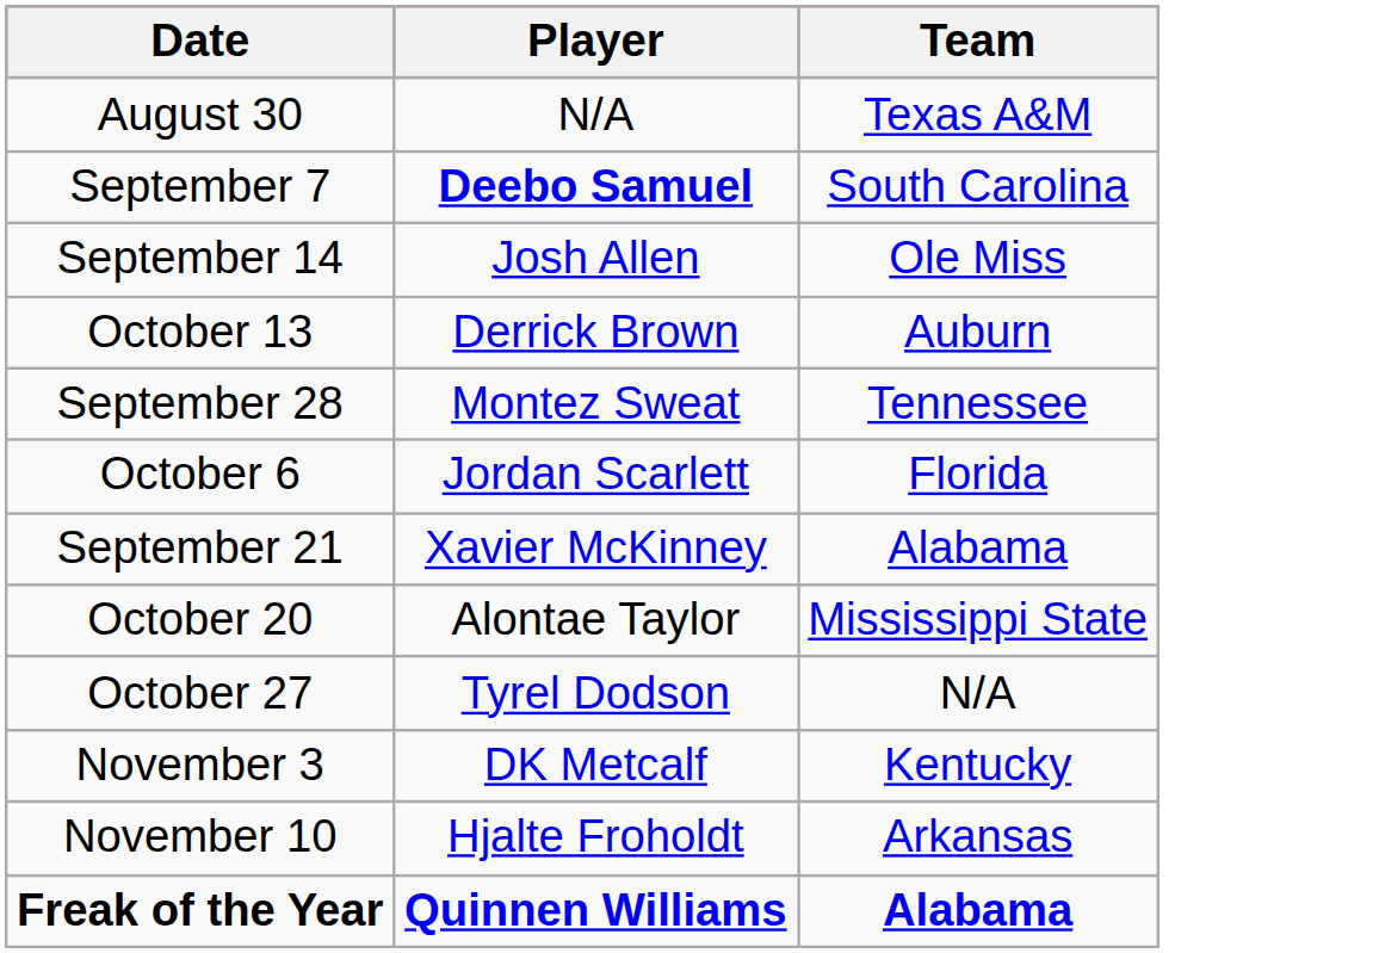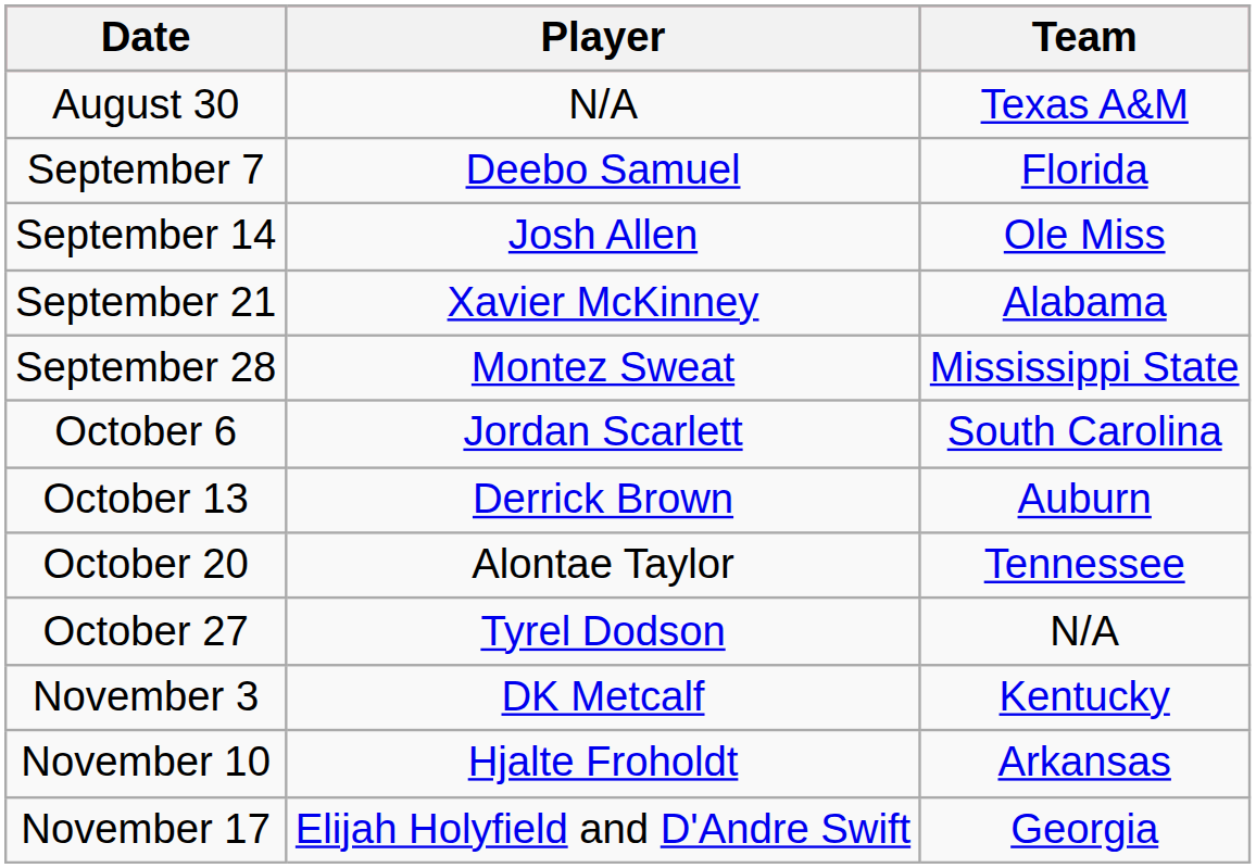 <table class="wikitable" style="text-align:center">
 <tr style="background:#A32638;"|>
 <th>Date</th>
 <th>Player</th>
 <th>Team</th>
 </tr>
 <tr>
 <td>August 30</td>
 <td>N/A</td>
 <td><a href='#'>Texas A&M</a></td>
 </tr>
 <tr>
 <td>September 7</td>
-<td><strong><a href='#'>Deebo Samuel</a></strong></td>
-<td><a href='#'>South Carolina</a></td>
+<td><a href='#'>Deebo Samuel</a></td>
+<td><a href='#'>Florida</a></td>
 </tr>
 <tr>
 <td>September 14</td>
 <td><a href='#'>Josh Allen</a></td>
 <td><a href='#'>Ole Miss</a></td>
 </tr>
 <tr>
+<td>September 21</td>
+<td><a href='#'>Xavier McKinney</a></td>
+<td><a href='#'>Alabama</a></td>
+</tr>
+<tr>
+<td>September 28</td>
+<td><a href='#'>Montez Sweat</a></td>
+<td><a href='#'>Mississippi State</a></td>
+</tr>
+<tr>
+<td>October 6</td>
+<td><a href='#'>Jordan Scarlett</a></td>
+<td><a href='#'>South Carolina</a></td>
+</tr>
+<tr>
 <td>October 13</td>
 <td><a href='#'>Derrick Brown</a></td>
 <td><a href='#'>Auburn</a></td>
 </tr>
 <tr>
-<td>September 28</td>
-<td><a href='#'>Montez Sweat</a></td>
-<td><a href='#'>Tennessee</a></td>
-</tr>
-<tr>
-<td>October 6</td>
-<td><a href='#'>Jordan Scarlett</a></td>
-<td><a href='#'>Florida</a></td>
-</tr>
-<tr>
-<td>September 21</td>
-<td><a href='#'>Xavier McKinney</a></td>
-<td><a href='#'>Alabama</a></td>
-</tr>
-<tr>
 <td>October 20</td>
 <td>Alontae Taylor</td>
-<td><a href='#'>Mississippi State</a></td>
+<td><a href='#'>Tennessee</a></td>
 </tr>
 <tr>
 <td>October 27</td>
 <td><a href='#'>Tyrel Dodson</a></td>
 <td>N/A</td>
 </tr>
 <tr>
 <td>November 3</td>
 <td><a href='#'>DK Metcalf</a></td>
 <td><a href='#'>Kentucky</a></td>
 </tr>
 <tr>
 <td>November 10</td>
 <td><a href='#'>Hjalte Froholdt</a></td>
 <td><a href='#'>Arkansas</a></td>
 </tr>
 <tr>
-<td><strong>Freak of the Year</strong></td>
-<td><strong><a href='#'>Quinnen Williams</a> </strong></td>
-<td><strong><a href='#'>Alabama</a></strong></td>
+<td>November 17</td>
+<td><a href='#'>Elijah Holyfield</a> and <a href='#'>D'Andre Swift</a></td>
+<td><a href='#'>Georgia</a></td>
 </tr>
 </table>
